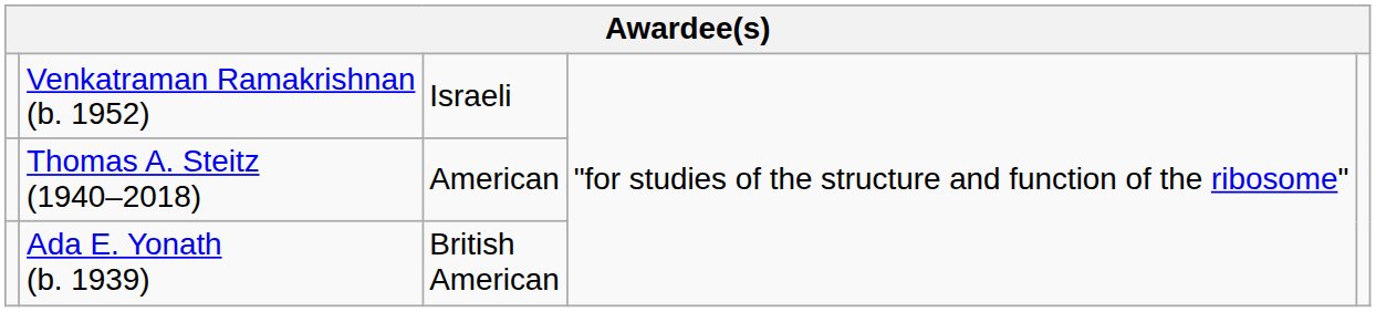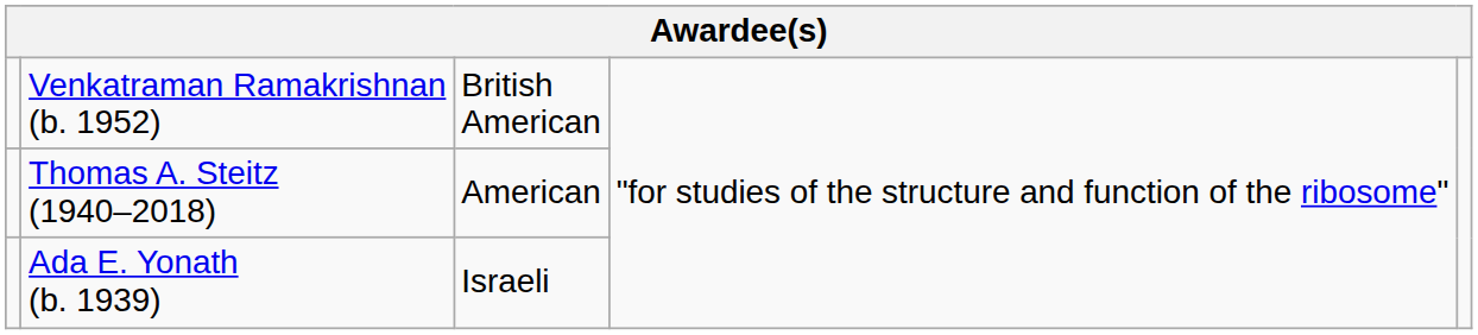 <table class="wikitable">
 <tr>
 <th colspan="5">Awardee(s)</th>
 </tr>
 <tr>
 <td></td>
 <td><a href='#'>Venkatraman Ramakrishnan</a><br>(b. 1952)</td>
-<td> Israeli</td>
+<td> British<br> American</td>
 <td rowspan="3">"for studies of the structure and function of the <a href='#'>ribosome</a>"</td>
 <td rowspan="3"></td>
 </tr>
 <tr>
 <td></td>
 <td><a href='#'>Thomas A. Steitz</a><br>(1940–2018)</td>
 <td> American</td>
 </tr>
 <tr>
 <td></td>
 <td><a href='#'>Ada E. Yonath</a><br>(b. 1939)</td>
-<td> British<br> American</td>
+<td> Israeli</td>
 </tr>
 </table>
